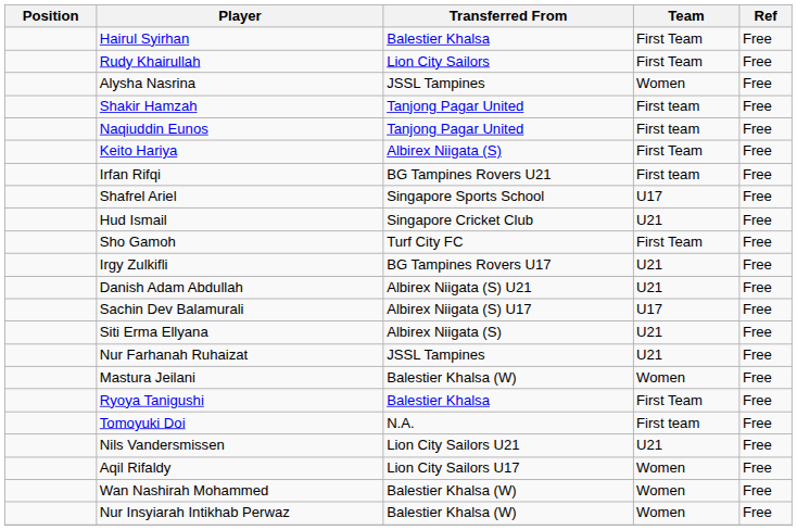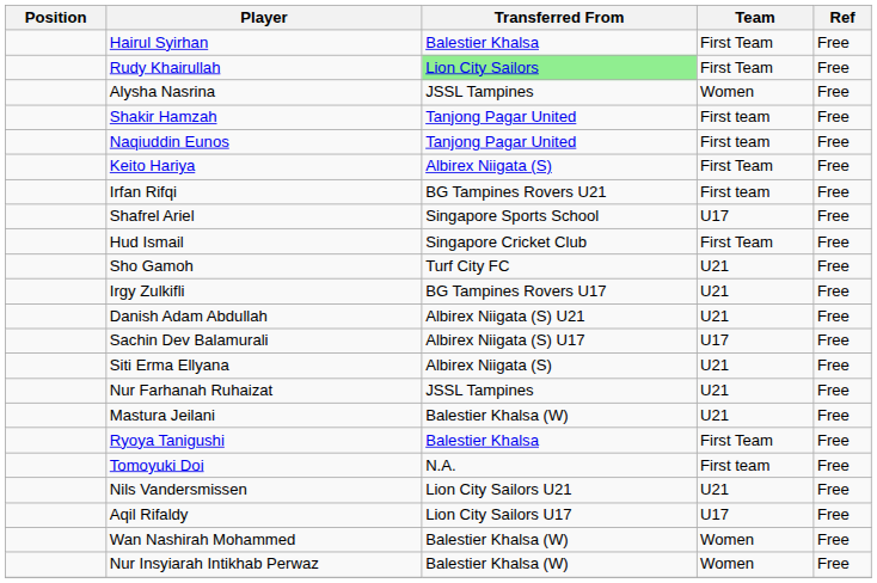 <table class="wikitable sortable" style="width:70%; text-align:center; font-size:100%; text-align:left;">
 <tr>
 <th><strong>Position</strong></th>
 <th><strong>Player</strong></th>
 <th><strong>Transferred From</strong></th>
 <th><strong>Team</strong></th>
 <th><strong>Ref</strong></th>
 </tr>
 <tr>
 <td></td>
 <td> <a href='#'>Hairul Syirhan</a></td>
 <td> <a href='#'>Balestier Khalsa</a></td>
 <td>First Team</td>
 <td>Free  </td>
 </tr>
 <tr>
 <td></td>
 <td> <a href='#'>Rudy Khairullah</a></td>
-<td> <a href='#'>Lion City Sailors</a></td>
+<td style="background: lightgreen;"> <a href='#'>Lion City Sailors</a></td>
 <td>First Team</td>
 <td>Free   </td>
 </tr>
 <tr>
 <td></td>
 <td> Alysha Nasrina</td>
 <td> JSSL Tampines</td>
 <td>Women</td>
 <td>Free</td>
 </tr>
 <tr>
 <td></td>
 <td> <a href='#'>Shakir Hamzah</a></td>
 <td> <a href='#'>Tanjong Pagar United</a></td>
 <td>First team</td>
 <td>Free </td>
 </tr>
 <tr>
 <td></td>
 <td> <a href='#'>Naqiuddin Eunos</a></td>
 <td> <a href='#'>Tanjong Pagar United</a></td>
 <td>First team</td>
 <td>Free </td>
 </tr>
 <tr>
 <td></td>
 <td> <a href='#'>Keito Hariya</a></td>
 <td> <a href='#'>Albirex Niigata (S)</a></td>
 <td>First Team</td>
 <td>Free </td>
 </tr>
 <tr>
 <td></td>
 <td> Irfan Rifqi</td>
 <td> BG Tampines Rovers U21</td>
 <td>First team</td>
 <td>Free</td>
 </tr>
 <tr>
 <td></td>
 <td> Shafrel Ariel</td>
 <td> Singapore Sports School</td>
 <td>U17</td>
 <td>Free</td>
 </tr>
 <tr>
 <td></td>
 <td> Hud Ismail</td>
 <td> Singapore Cricket Club</td>
-<td>U21</td>
+<td>First Team</td>
 <td>Free</td>
 </tr>
 <tr>
 <td></td>
 <td> Sho Gamoh</td>
 <td> Turf City FC</td>
-<td>First Team</td>
+<td>U21</td>
 <td>Free</td>
 </tr>
 <tr>
 <td></td>
 <td> Irgy Zulkifli</td>
 <td> BG Tampines Rovers U17</td>
 <td>U21</td>
 <td>Free</td>
 </tr>
 <tr>
 <td></td>
 <td> Danish Adam Abdullah</td>
 <td> Albirex Niigata (S) U21</td>
 <td>U21</td>
 <td>Free</td>
 </tr>
 <tr>
 <td></td>
 <td> Sachin Dev Balamurali</td>
 <td> Albirex Niigata (S) U17</td>
 <td>U17</td>
 <td>Free</td>
 </tr>
 <tr>
 <td></td>
 <td> Siti Erma Ellyana</td>
 <td> Albirex Niigata (S)</td>
 <td>U21</td>
 <td>Free</td>
 </tr>
 <tr>
 <td></td>
 <td> Nur Farhanah Ruhaizat</td>
 <td> JSSL Tampines</td>
 <td>U21</td>
 <td>Free</td>
 </tr>
 <tr>
 <td></td>
 <td> Mastura Jeilani</td>
 <td> Balestier Khalsa (W)</td>
-<td>Women</td>
+<td>U21</td>
 <td>Free</td>
 </tr>
 <tr>
 <td></td>
 <td> <a href='#'>Ryoya Tanigushi</a></td>
 <td> <a href='#'>Balestier Khalsa</a></td>
 <td>First Team</td>
 <td>Free </td>
 </tr>
 <tr>
 <td></td>
 <td> <a href='#'>Tomoyuki Doi</a></td>
 <td>N.A.</td>
 <td>First team</td>
 <td>Free </td>
 </tr>
 <tr>
 <td></td>
 <td> Nils Vandersmissen</td>
 <td> Lion City Sailors U21</td>
 <td>U21</td>
 <td>Free</td>
 </tr>
 <tr>
 <td></td>
 <td> Aqil Rifaldy</td>
 <td> Lion City Sailors U17</td>
-<td>Women</td>
+<td>U17</td>
 <td>Free</td>
 </tr>
 <tr>
 <td></td>
 <td> Wan Nashirah Mohammed</td>
 <td> Balestier Khalsa (W)</td>
 <td>Women</td>
 <td>Free</td>
 </tr>
 <tr>
 <td></td>
 <td> Nur Insyiarah Intikhab Perwaz</td>
 <td> Balestier Khalsa (W)</td>
 <td>Women</td>
 <td>Free</td>
 </tr>
 <tr>
 </tr>
 </table>
